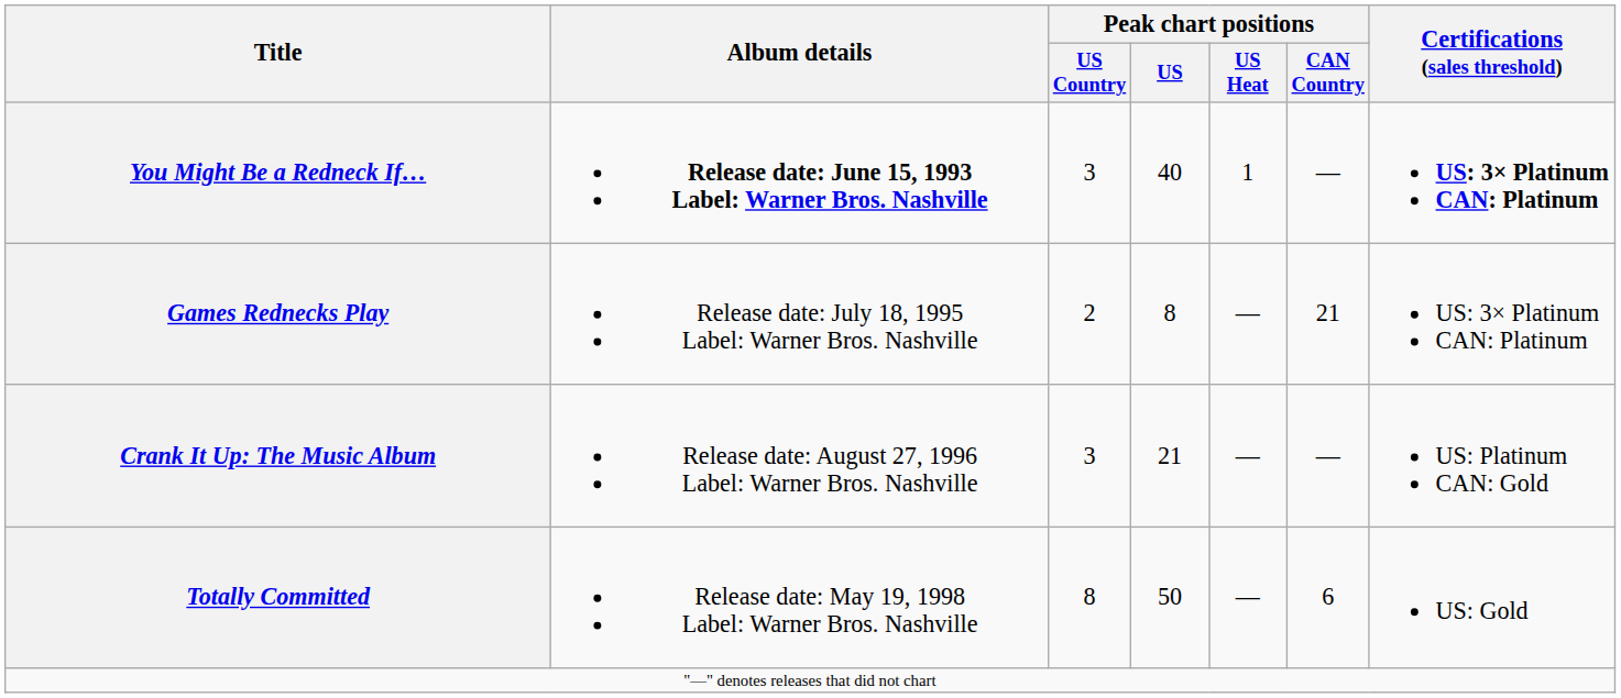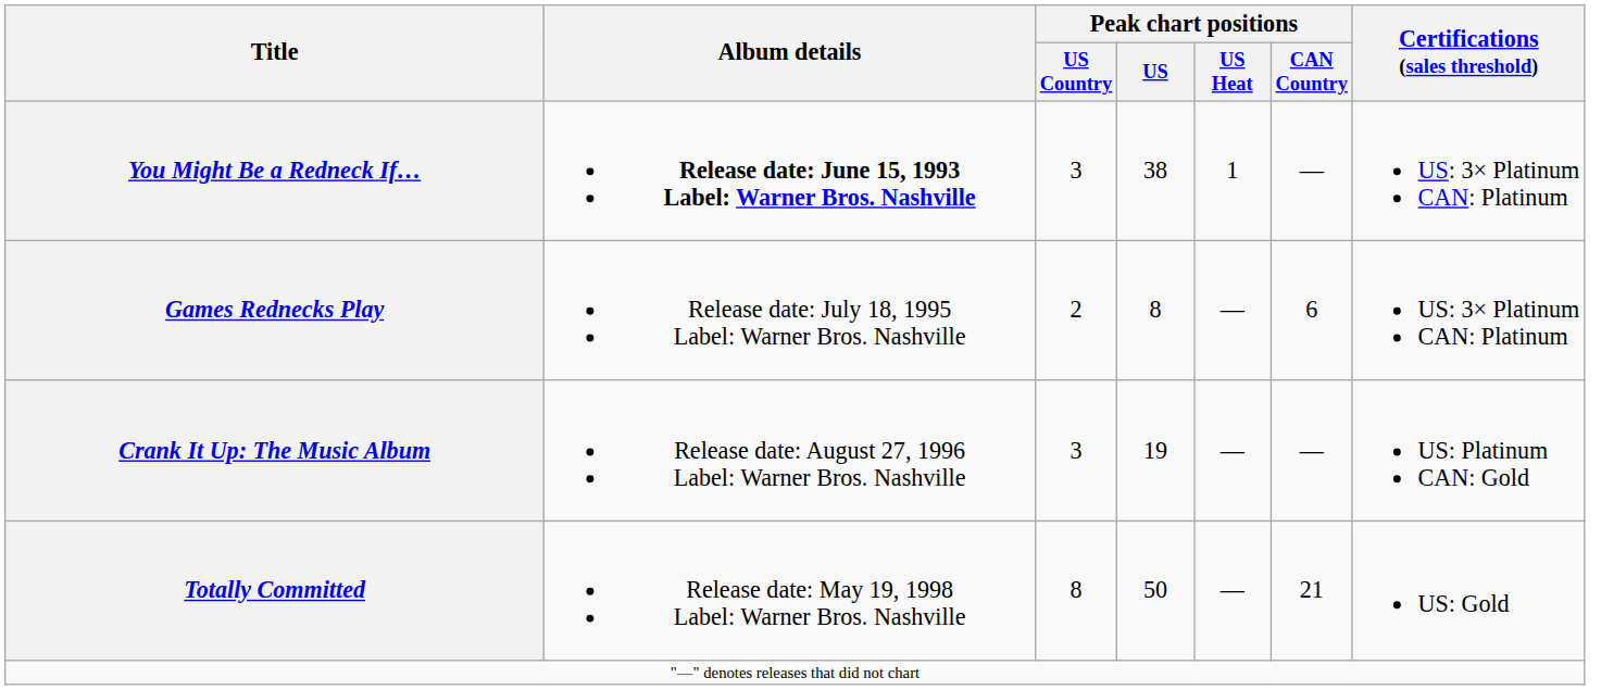 <table class="wikitable plainrowheaders" style="text-align:center;">
 <tr>
 <th rowspan="2" style="width:22em;">Title</th>
 <th rowspan="2" style="width:20em;">Album details</th>
 <th colspan="4">Peak chart positions</th>
 <th rowspan="2"><a href='#'>Certifications</a><br><small>(<a href='#'>sales threshold</a>)</small></th>
 </tr>
 <tr style="font-size: smaller">
 <th style="width:45px"><a href='#'>US Country</a><br></th>
 <th style="width:45px"><a href='#'>US</a><br></th>
 <th style="width:45px"><a href='#'>US<br>Heat</a><br></th>
 <th style="width:45px"><a href='#'>CAN Country</a><br></th>
 </tr>
 <tr>
 <th scope="row"><em><a href='#'>You Might Be a Redneck If…</a></em></th>
 <td><strong><br><ul><li>Release date: June 15, 1993</li><li>Label: <a href='#'>Warner Bros. Nashville</a></li></ul></strong></td>
 <td>3</td>
-<td>40</td>
+<td>38</td>
 <td>1</td>
 <td>—</td>
-<td style="text-align:left"><strong><br><ul><li><a href='#'>US</a>: 3× Platinum</li><li><a href='#'>CAN</a>: Platinum</li></ul></strong></td>
+<td style="text-align:left"><br><ul><li><a href='#'>US</a>: 3× Platinum</li><li><a href='#'>CAN</a>: Platinum</li></ul></td>
 </tr>
 <tr>
 <th scope="row"><em><a href='#'>Games Rednecks Play</a></em></th>
 <td><br><ul><li>Release date: July 18, 1995</li><li>Label: Warner Bros. Nashville</li></ul></td>
 <td>2</td>
 <td>8</td>
 <td>—</td>
-<td>21</td>
+<td>6</td>
 <td style="text-align:left"><br><ul><li>US: 3× Platinum</li><li>CAN: Platinum</li></ul></td>
 </tr>
 <tr>
 <th scope="row"><em><a href='#'>Crank It Up: The Music Album</a></em></th>
 <td><br><ul><li>Release date: August 27, 1996</li><li>Label: Warner Bros. Nashville</li></ul></td>
 <td>3</td>
-<td>21</td>
+<td>19</td>
 <td>—</td>
 <td>—</td>
 <td style="text-align:left"><br><ul><li>US: Platinum</li><li>CAN: Gold</li></ul></td>
 </tr>
 <tr>
 <th scope="row"><em><a href='#'>Totally Committed</a></em></th>
 <td><br><ul><li>Release date: May 19, 1998</li><li>Label: Warner Bros. Nashville</li></ul></td>
 <td>8</td>
 <td>50</td>
 <td>—</td>
-<td>6</td>
+<td>21</td>
 <td style="text-align:left"><br><ul><li>US: Gold</li></ul></td>
 </tr>
 <tr>
 <td colspan="7" style="font-size:8pt">"—" denotes releases that did not chart</td>
 </tr>
 </table>
